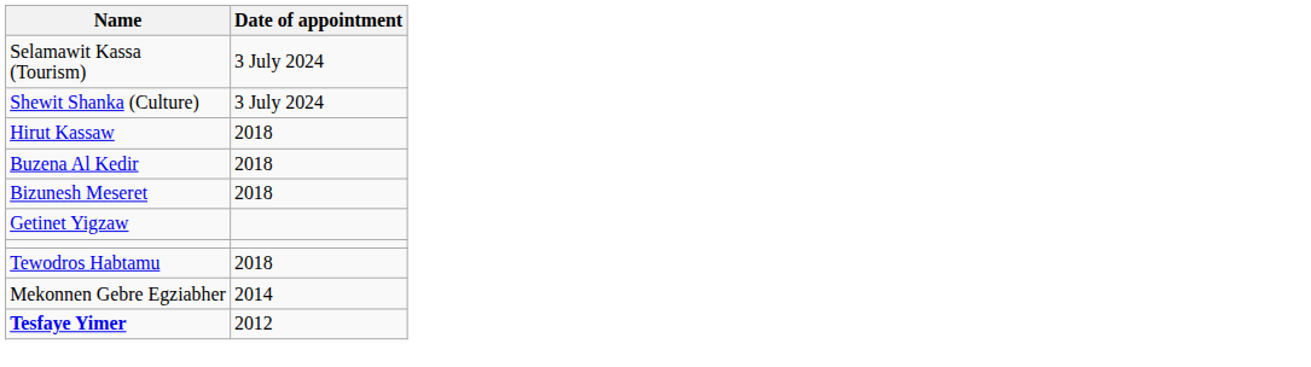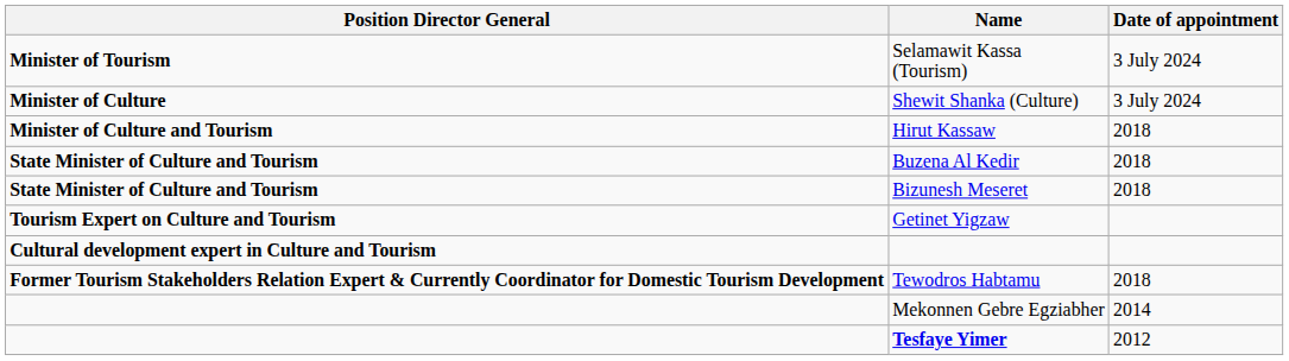 <table class="wikitable">
 <tr>
+<th>Position Director General</th>
 <th>Name</th>
 <th>Date of appointment</th>
 </tr>
 <tr>
+<td><strong>Minister of Tourism</strong></td>
 <td>Selamawit Kassa<br>(Tourism)</td>
 <td>3 July 2024</td>
 </tr>
 <tr>
+<td><strong>Minister of Culture</strong></td>
 <td><a href='#'>Shewit Shanka</a> (Culture)</td>
 <td>3 July 2024</td>
 </tr>
 <tr>
+<td><strong>Minister of Culture and Tourism</strong></td>
 <td><a href='#'>Hirut Kassaw</a></td>
 <td>2018</td>
 </tr>
 <tr>
+<td><strong>State Minister of Culture and Tourism</strong></td>
 <td><a href='#'>Buzena Al Kedir</a></td>
 <td>2018</td>
 </tr>
 <tr>
+<td><strong>State Minister of Culture and Tourism</strong></td>
 <td><a href='#'>Bizunesh Meseret</a></td>
 <td>2018</td>
 </tr>
 <tr>
+<td><strong>Tourism Expert on Culture and Tourism</strong></td>
 <td><a href='#'>Getinet Yigzaw</a></td>
 <td></td>
 </tr>
 <tr>
+<td><strong>Cultural development expert in Culture and Tourism</strong></td>
 <td></td>
 <td></td>
 </tr>
 <tr>
+<td><strong>Former Tourism Stakeholders Relation Expert & Currently Coordinator for Domestic Tourism Development</strong></td>
 <td><a href='#'>Tewodros Habtamu</a></td>
 <td>2018</td>
 </tr>
 <tr>
+<td></td>
 <td>Mekonnen Gebre Egziabher</td>
 <td>2014</td>
 </tr>
 <tr>
+<td></td>
 <td><strong><a href='#'>Tesfaye Yimer</a></strong></td>
 <td>2012</td>
 </tr>
 </table>
